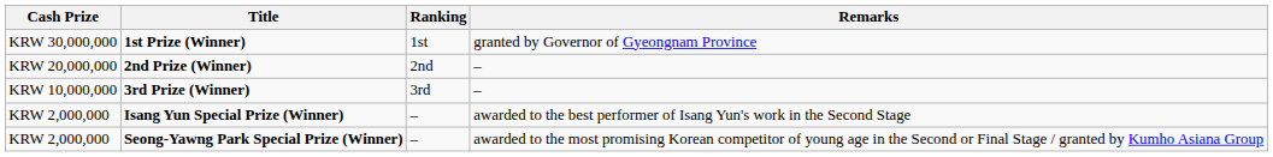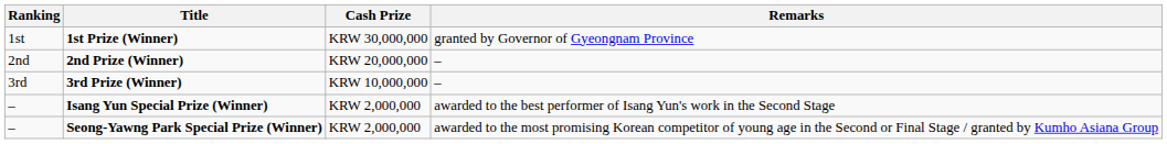 <table class="wikitable">
 <tr>
+<th>Ranking</th>
+<th>Title</th>
 <th>Cash Prize</th>
-<th>Title</th>
-<th>Ranking</th>
 <th>Remarks</th>
 </tr>
 <tr>
+<td>1st</td>
+<td><strong>1st Prize (Winner)</strong></td>
 <td>KRW 30,000,000</td>
-<td><strong>1st Prize (Winner)</strong></td>
-<td>1st</td>
 <td>granted by Governor of <a href='#'>Gyeongnam Province</a></td>
 </tr>
 <tr>
+<td>2nd</td>
+<td><strong>2nd Prize (Winner)</strong></td>
 <td>KRW 20,000,000</td>
-<td><strong>2nd Prize (Winner)</strong></td>
-<td>2nd</td>
 <td>–</td>
 </tr>
 <tr>
+<td>3rd</td>
+<td><strong>3rd Prize (Winner)</strong></td>
 <td>KRW 10,000,000</td>
-<td><strong>3rd Prize (Winner)</strong></td>
-<td>3rd</td>
 <td>–</td>
 </tr>
 <tr>
+<td>–</td>
+<td><strong>Isang Yun Special Prize (Winner)</strong></td>
 <td>KRW 2,000,000</td>
-<td><strong>Isang Yun Special Prize (Winner)</strong></td>
-<td>–</td>
 <td>awarded to the best performer of Isang Yun's work in the Second Stage</td>
 </tr>
 <tr>
+<td>–</td>
+<td><strong>Seong-Yawng Park Special Prize (Winner)</strong></td>
 <td>KRW 2,000,000</td>
-<td><strong>Seong-Yawng Park Special Prize (Winner)</strong></td>
-<td>–</td>
 <td>awarded to the most promising Korean competitor of young age in the Second or Final Stage / granted by <a href='#'>Kumho Asiana Group</a></td>
 </tr>
 </table>
